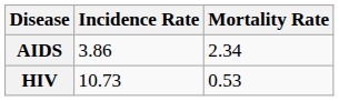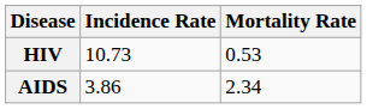 <table border="1" class="wikitable">
 <tr>
 <th>Disease</th>
 <th>Incidence Rate</th>
 <th>Mortality Rate</th>
 </tr>
 <tr>
+<th>HIV</th>
+<td>10.73</td>
+<td>0.53</td>
+</tr>
+<tr>
 <th>AIDS</th>
 <td>3.86</td>
 <td>2.34</td>
 </tr>
-<tr>
-<th>HIV</th>
-<td>10.73</td>
-<td>0.53</td>
-</tr>
 </table>
